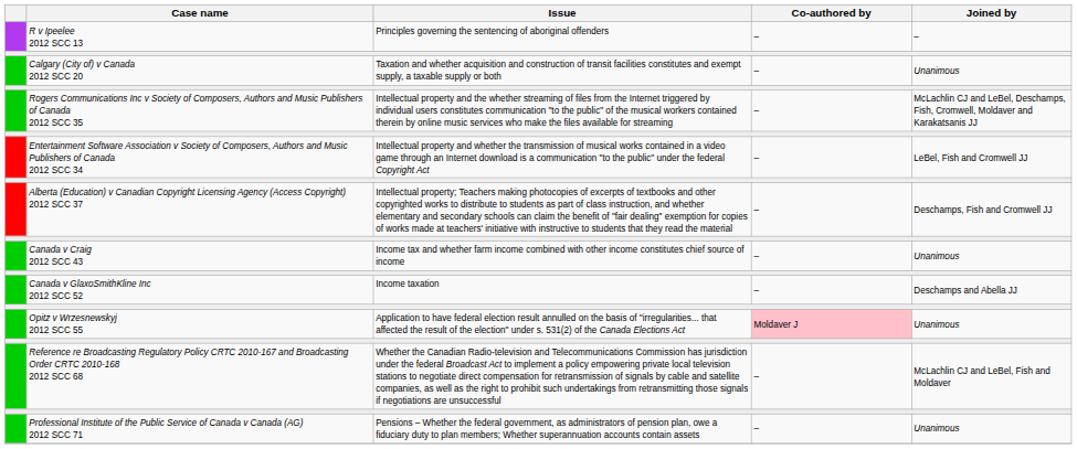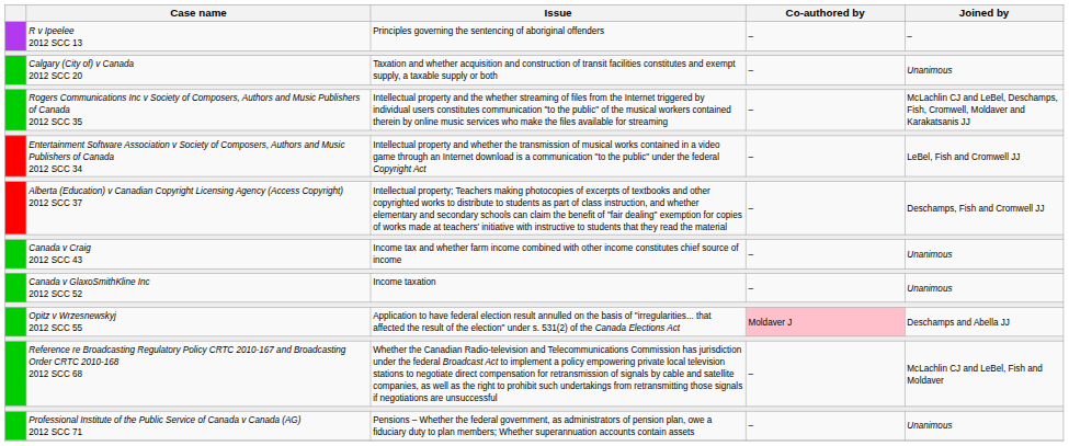 <table class="wikitable" width=100%>
 <tr bgcolor="#CCCCCC">
 <th width=25px></th>
 <th width=32.5%>Case name</th>
 <th>Issue</th>
 <th width=15%>Co-authored by</th>
 <th width=15%>Joined by</th>
 </tr>
 <tr>
 <td bgcolor="B23AEE"></td>
 <td align=left valign=top><small><em>R v Ipeelee</em><br> 2012 SCC 13 </small></td>
 <td valign=top><small> Principles governing the sentencing of aboriginal offenders</small></td>
 <td><small> –</small></td>
 <td><small>  –</small></td>
 </tr>
 <tr>
 <td bgcolor=#EEEEEE colspan=5 valign=top><small></small></td>
 </tr>
 <tr>
 <td bgcolor="00cd00"></td>
 <td align=left valign=top><small><em>Calgary (City of) v Canada</em><br> 2012 SCC 20 </small></td>
 <td valign=top><small>Taxation and whether acquisition and construction of transit facilities constitutes and exempt supply, a taxable supply or both</small></td>
 <td><small> –</small></td>
 <td><small> <em>Unanimous</em></small></td>
 </tr>
 <tr>
 <td bgcolor=#EEEEEE colspan=5 valign=top><small></small></td>
 </tr>
 <tr>
 <td bgcolor="00cd00"></td>
 <td align=left valign=top><small><em>Rogers Communications Inc v Society of Composers, Authors and Music Publishers of Canada</em><br> 2012 SCC 35 </small></td>
 <td valign=top><small>Intellectual property and the whether streaming of files from the Internet triggered by individual users constitutes communication "to the public" of the musical workers contained therein by online music services who make the files available for streaming</small></td>
 <td><small> –</small></td>
 <td><small> McLachlin CJ and LeBel, Deschamps, Fish, Cromwell, Moldaver and Karakatsanis JJ</small></td>
 </tr>
 <tr>
 <td bgcolor=#EEEEEE colspan=5 valign=top><small></small></td>
 </tr>
 <tr>
 <td bgcolor="red"></td>
 <td align=left valign=top><small><em>Entertainment Software Association v Society of Composers, Authors and Music Publishers of Canada</em><br> 2012 SCC 34 </small></td>
 <td valign=top><small>Intellectual property and whether the transmission of musical works contained in a video game through an Internet download is a communication "to the public" under the federal <em>Copyright Act</em></small></td>
 <td><small> –</small></td>
 <td><small> LeBel, Fish and Cromwell JJ</small></td>
 </tr>
 <tr>
 <td bgcolor=#EEEEEE colspan=5 valign=top><small></small></td>
 </tr>
 <tr>
 <td bgcolor="red"></td>
 <td align=left valign=top><small><em>Alberta (Education) v Canadian Copyright Licensing Agency (Access Copyright)</em><br> 2012 SCC 37 </small></td>
 <td valign=top><small>Intellectual property; Teachers making photocopies of excerpts of textbooks and other copyrighted works to distribute to students as part of class instruction, and whether elementary and secondary schools can claim the benefit of "fair dealing" exemption for copies of works made at teachers' initiative with instructive to students that they read the material</small></td>
 <td><small> –</small></td>
 <td><small> Deschamps, Fish and Cromwell JJ</small></td>
 </tr>
 <tr>
 <td bgcolor=#EEEEEE colspan=5 valign=top><small></small></td>
 </tr>
 <tr>
 <td bgcolor="00cd00"></td>
 <td align=left valign=top><small><em>Canada v Craig</em><br> 2012 SCC 43 </small></td>
 <td valign=top><small>Income tax and whether farm income combined with other income constitutes chief source of income</small></td>
 <td><small> –</small></td>
 <td><small> <em>Unanimous</em></small></td>
 </tr>
 <tr>
 <td bgcolor=#EEEEEE colspan=5 valign=top><small></small></td>
 </tr>
 <tr>
 <td bgcolor="00cd00"></td>
 <td align=left valign=top><small><em>Canada v GlaxoSmithKline Inc</em><br> 2012 SCC 52 </small></td>
 <td valign=top><small>Income taxation</small></td>
 <td><small> –</small></td>
-<td><small> Deschamps and Abella JJ</small></td>
+<td><small> <em>Unanimous</em></small></td>
 </tr>
 <tr>
 <td bgcolor=#EEEEEE colspan=5 valign=top><small></small></td>
 </tr>
 <tr>
 <td bgcolor="00cd00"></td>
 <td align=left valign=top><small><em>Opitz v Wrzesnewskyj</em><br> 2012 SCC 55 </small></td>
 <td valign=top><small>Application to have federal election result annulled on the basis of "irregularities... that affected the result of the election" under s. 531(2) of the <em>Canada Elections Act</em></small></td>
 <td style="background: pink;"><small> Moldaver J</small></td>
-<td><small> <em>Unanimous</em></small></td>
+<td><small> Deschamps and Abella JJ</small></td>
 </tr>
 <tr>
 <td bgcolor=#EEEEEE colspan=5 valign=top><small></small></td>
 </tr>
 <tr>
 <td bgcolor="00cd00"></td>
 <td align=left valign=top><small><em>Reference re Broadcasting Regulatory Policy CRTC 2010-167 and Broadcasting Order CRTC 2010-168</em><br> 2012 SCC 68 </small></td>
 <td valign=top><small>Whether the Canadian Radio-television and Telecommunications Commission has jurisdiction under the federal <em>Broadcast Act</em> to implement a policy empowering private local television stations to negotiate direct compensation for retransmission of signals by cable and satellite companies, as well as the right to prohibit such undertakings from retransmitting those signals if negotiations are unsuccessful</small></td>
 <td><small> –</small></td>
 <td><small> McLachlin CJ and LeBel, Fish and Moldaver</small></td>
 </tr>
 <tr>
 <td bgcolor=#EEEEEE colspan=5 valign=top><small></small></td>
 </tr>
 <tr>
 <td bgcolor="00cd00"></td>
 <td align=left valign=top><small><em>Professional Institute of the Public Service of Canada v Canada (AG)</em><br> 2012 SCC 71 </small></td>
 <td valign=top><small>Pensions – Whether the federal government, as administrators of pension plan, owe a fiduciary duty to plan members; Whether superannuation accounts contain assets</small></td>
 <td><small> –</small></td>
 <td><small> <em>Unanimous</em></small></td>
 </tr>
 <tr>
 </tr>
 </table>
